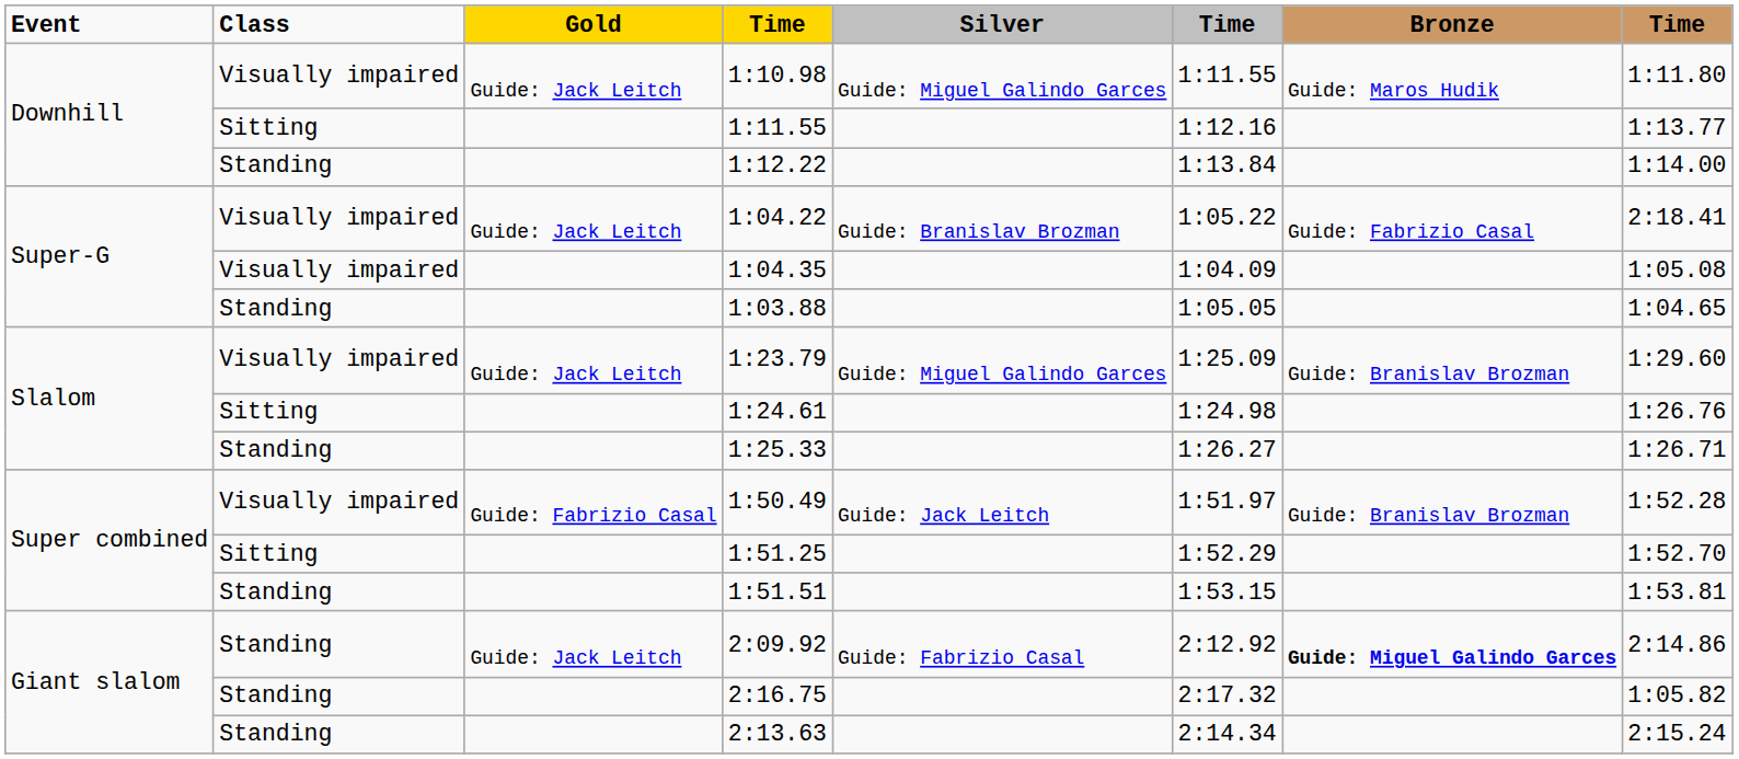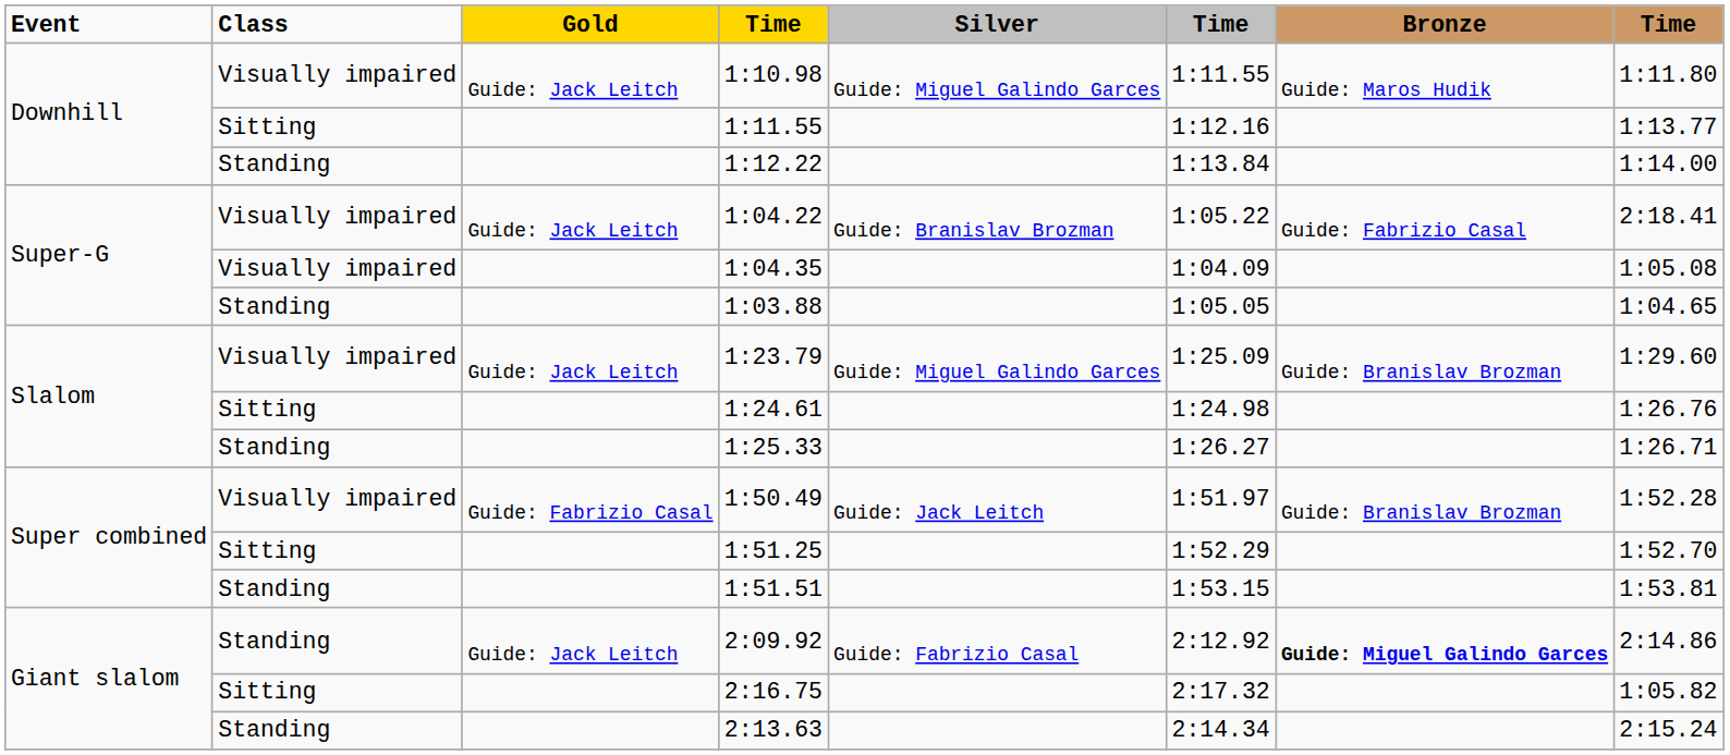 <table class="wikitable">
 <tr>
 <td><strong>Event</strong></td>
 <td><strong>Class</strong></td>
 <td style="text-align:center;background-color:gold;"><strong>Gold</strong></td>
 <td style="text-align:center;background-color:gold;"><strong>Time</strong></td>
 <td style="text-align:center;background-color:silver;"><strong>Silver</strong></td>
 <td style="text-align:center;background-color:silver;"><strong>Time</strong></td>
 <td style="text-align:center;background-color:#CC9966;"><strong>Bronze</strong></td>
 <td style="text-align:center;background-color:#CC9966;"><strong>Time</strong></td>
 </tr>
 <tr>
 <td rowspan="3">Downhill</td>
 <td>Visually impaired</td>
 <td><br><small>Guide: <a href='#'>Jack Leitch</a></small></td>
 <td>1:10.98</td>
 <td><br><small>Guide: <a href='#'>Miguel Galindo Garces</a></small></td>
 <td>1:11.55</td>
 <td><br><small>Guide: <a href='#'>Maros Hudik</a></small></td>
 <td>1:11.80</td>
 </tr>
 <tr>
 <td>Sitting</td>
 <td></td>
 <td>1:11.55</td>
 <td></td>
 <td>1:12.16</td>
 <td></td>
 <td>1:13.77</td>
 </tr>
 <tr>
 <td>Standing</td>
 <td></td>
 <td>1:12.22</td>
 <td></td>
 <td>1:13.84</td>
 <td></td>
 <td>1:14.00</td>
 </tr>
 <tr>
 <td rowspan="3">Super-G</td>
 <td>Visually impaired</td>
 <td><br><small>Guide: <a href='#'>Jack Leitch</a></small></td>
 <td>1:04.22</td>
 <td><br><small>Guide: <a href='#'>Branislav Brozman</a></small></td>
 <td>1:05.22</td>
 <td><br><small>Guide: <a href='#'>Fabrizio Casal</a></small></td>
 <td>2:18.41</td>
 </tr>
 <tr>
 <td>Visually impaired</td>
 <td></td>
 <td>1:04.35</td>
 <td></td>
 <td>1:04.09</td>
 <td></td>
 <td>1:05.08</td>
 </tr>
 <tr>
 <td>Standing</td>
 <td></td>
 <td>1:03.88</td>
 <td></td>
 <td>1:05.05</td>
 <td></td>
 <td>1:04.65</td>
 </tr>
 <tr>
 <td rowspan="3">Slalom</td>
 <td>Visually impaired</td>
 <td><br><small>Guide: <a href='#'>Jack Leitch</a></small></td>
 <td>1:23.79</td>
 <td><br><small>Guide: <a href='#'>Miguel Galindo Garces</a></small></td>
 <td>1:25.09</td>
 <td><br><small>Guide: <a href='#'>Branislav Brozman</a></small></td>
 <td>1:29.60</td>
 </tr>
 <tr>
 <td>Sitting</td>
 <td></td>
 <td>1:24.61</td>
 <td></td>
 <td>1:24.98</td>
 <td></td>
 <td>1:26.76</td>
 </tr>
 <tr>
 <td>Standing</td>
 <td></td>
 <td>1:25.33</td>
 <td></td>
 <td>1:26.27</td>
 <td></td>
 <td>1:26.71</td>
 </tr>
 <tr>
 <td rowspan="3">Super combined</td>
 <td>Visually impaired</td>
 <td><br><small>Guide: <a href='#'>Fabrizio Casal</a></small></td>
 <td>1:50.49</td>
 <td><br><small>Guide: <a href='#'>Jack Leitch</a></small></td>
 <td>1:51.97</td>
 <td><br><small>Guide: <a href='#'>Branislav Brozman</a></small></td>
 <td>1:52.28</td>
 </tr>
 <tr>
 <td>Sitting</td>
 <td></td>
 <td>1:51.25</td>
 <td></td>
 <td>1:52.29</td>
 <td></td>
 <td>1:52.70</td>
 </tr>
 <tr>
 <td>Standing</td>
 <td></td>
 <td>1:51.51</td>
 <td></td>
 <td>1:53.15</td>
 <td></td>
 <td>1:53.81</td>
 </tr>
 <tr>
 <td rowspan="3">Giant slalom</td>
 <td>Standing</td>
 <td><br><small>Guide: <a href='#'>Jack Leitch</a></small></td>
 <td>2:09.92</td>
 <td><br><small>Guide: <a href='#'>Fabrizio Casal</a></small></td>
 <td>2:12.92</td>
 <td><strong><br><small>Guide: <a href='#'>Miguel Galindo Garces</a></small></strong></td>
 <td>2:14.86</td>
 </tr>
 <tr>
-<td>Standing</td>
+<td>Sitting</td>
 <td></td>
 <td>2:16.75</td>
 <td></td>
 <td>2:17.32</td>
 <td></td>
 <td>1:05.82</td>
 </tr>
 <tr>
 <td>Standing</td>
 <td></td>
 <td>2:13.63</td>
 <td></td>
 <td>2:14.34</td>
 <td></td>
 <td>2:15.24</td>
 </tr>
 </table>
